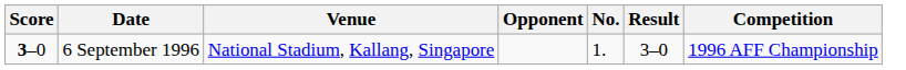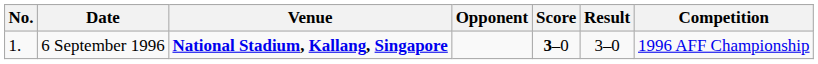 <table class="wikitable">
 <tr>
-<th>Score</th>
+<th>No.</th>
 <th>Date</th>
 <th>Venue</th>
 <th>Opponent</th>
-<th>No.</th>
+<th>Score</th>
 <th>Result</th>
 <th>Competition</th>
 </tr>
 <tr>
+<td>1.</td>
+<td>6 September 1996</td>
+<td><strong><a href='#'>National Stadium</a>, <a href='#'>Kallang</a>, <a href='#'>Singapore</a></strong></td>
+<td></td>
 <td align="center"><strong>3</strong>–0</td>
-<td>6 September 1996</td>
-<td><a href='#'>National Stadium</a>, <a href='#'>Kallang</a>, <a href='#'>Singapore</a></td>
-<td></td>
-<td>1.</td>
 <td align=center>3–0</td>
 <td><a href='#'>1996 AFF Championship</a></td>
 </tr>
 </table>
